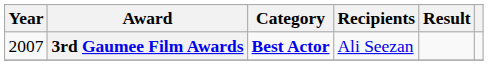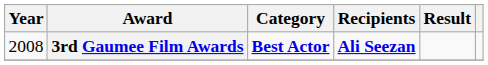 <table class="wikitable plainrowheaders sortable">
 <tr>
 <th scope="col">Year</th>
 <th scope="col">Award</th>
 <th scope="col">Category</th>
 <th scope="col">Recipients</th>
 <th scope="col">Result</th>
 <th scope="col" class="unsortable"></th>
 </tr>
 <tr>
-<td>2007</td>
+<td>2008</td>
 <th scope="row">3rd <a href='#'>Gaumee Film Awards</a></th>
 <td><strong><a href='#'>Best Actor</a></strong></td>
-<td><a href='#'>Ali Seezan</a></td>
+<td><strong><a href='#'>Ali Seezan</a></strong></td>
 <td></td>
 <td style="text-align:center;"></td>
 </tr>
 <tr>
 </tr>
 </table>
